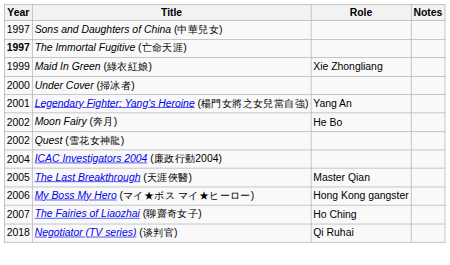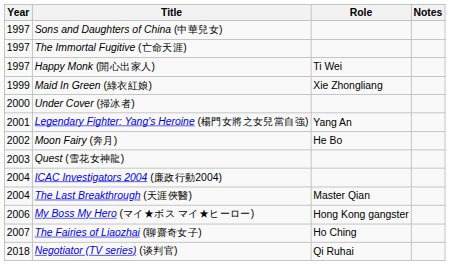 <table class="wikitable sortable">
 <tr>
 <th>Year</th>
 <th>Title</th>
 <th>Role</th>
 <th>Notes</th>
 </tr>
 <tr>
 <td>1997</td>
 <td><em>Sons and Daughters of China</em> (中華兒女)</td>
 <td></td>
 <td></td>
 </tr>
 <tr>
-<td><strong>1997</strong></td>
+<td>1997</td>
 <td><em>The Immortal Fugitive</em> (亡命天涯)</td>
 <td></td>
+<td></td>
+</tr>
+<tr>
+<td>1997</td>
+<td><em>Happy Monk</em> (開心出家人)</td>
+<td>Ti Wei</td>
 <td></td>
 </tr>
 <tr>
 <td>1999</td>
 <td><em>Maid In Green</em> (綠衣紅娘)</td>
 <td>Xie Zhongliang</td>
 <td></td>
 </tr>
 <tr>
 <td>2000</td>
 <td><em>Under Cover</em> (掃冰者)</td>
 <td></td>
 <td></td>
 </tr>
 <tr>
 <td>2001</td>
 <td><em><a href='#'>Legendary Fighter: Yang's Heroine</a></em> (楊門女將之女兒當自強)</td>
 <td>Yang An</td>
 <td></td>
 </tr>
 <tr>
 <td>2002</td>
 <td><em>Moon Fairy</em> (奔月)</td>
 <td>He Bo</td>
 <td></td>
 </tr>
 <tr>
-<td>2002</td>
+<td>2003</td>
 <td><em>Quest</em> (雪花女神龍)</td>
 <td></td>
 <td></td>
 </tr>
 <tr>
 <td>2004</td>
 <td><em><a href='#'>ICAC Investigators 2004</a></em> (廉政行動2004)</td>
 <td></td>
 <td></td>
 </tr>
 <tr>
-<td>2005</td>
+<td>2004</td>
 <td><em><a href='#'>The Last Breakthrough</a></em> (天涯俠醫)</td>
 <td>Master Qian</td>
 <td></td>
 </tr>
 <tr>
 <td>2006</td>
 <td><em><a href='#'>My Boss My Hero</a></em> (マイ★ボス マイ★ヒーロー)</td>
 <td>Hong Kong gangster</td>
 <td></td>
 </tr>
 <tr>
 <td>2007</td>
 <td><em><a href='#'>The Fairies of Liaozhai</a></em> (聊齋奇女子)</td>
 <td>Ho Ching</td>
 <td></td>
 </tr>
 <tr>
 <td>2018</td>
 <td><em><a href='#'>Negotiator (TV series)</a></em> (谈判官)</td>
 <td>Qi Ruhai</td>
 <td></td>
 </tr>
 </table>
